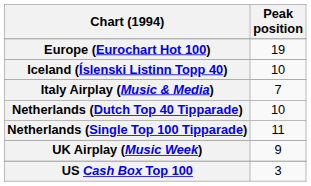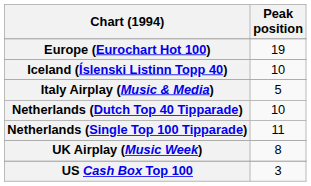 <table class="wikitable sortable plainrowheaders" style="text-align:center">
 <tr>
 <th>Chart (1994)</th>
 <th>Peak<br>position</th>
 </tr>
 <tr>
 </tr>
 <tr>
 </tr>
 <tr>
 </tr>
 <tr>
 <th scope="row">Europe (<a href='#'>Eurochart Hot 100</a>)</th>
 <td>19</td>
 </tr>
 <tr>
 </tr>
 <tr>
 <th scope="row">Iceland (<a href='#'>Íslenski Listinn Topp 40</a>)</th>
 <td>10</td>
 </tr>
 <tr>
 </tr>
 <tr>
 <th scope="row">Italy Airplay (<em><a href='#'>Music & Media</a></em>)</th>
-<td>7</td>
+<td>5</td>
 </tr>
 <tr>
 <th scope="row">Netherlands (<a href='#'>Dutch Top 40 Tipparade</a>)</th>
 <td>10</td>
 </tr>
 <tr>
 <th scope="row">Netherlands (<a href='#'>Single Top 100 Tipparade</a>)</th>
 <td>11</td>
 </tr>
 <tr>
 </tr>
 <tr>
 </tr>
 <tr>
 </tr>
 <tr>
 </tr>
 <tr>
 </tr>
 <tr>
 <th scope="row">UK Airplay (<em><a href='#'>Music Week</a></em>)</th>
-<td>9</td>
+<td>8</td>
 </tr>
 <tr>
 </tr>
 <tr>
 </tr>
 <tr>
 </tr>
 <tr>
 <th scope="row">US <a href='#'><em>Cash Box</em> Top 100</a></th>
 <td>3</td>
 </tr>
 </table>
